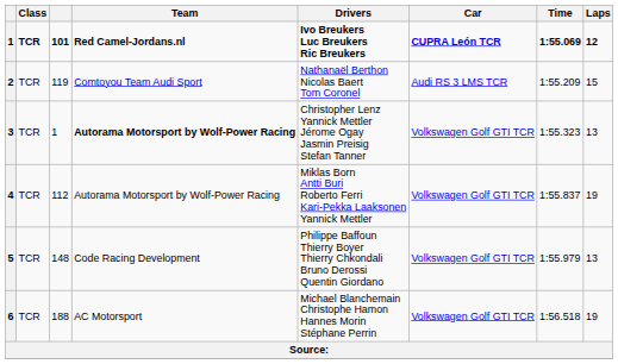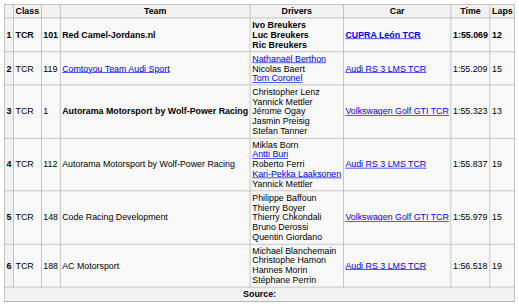 <table class="wikitable" style="font-size: 85%;">
 <tr>
 <th></th>
 <th>Class</th>
 <th></th>
 <th>Team</th>
 <th>Drivers</th>
 <th>Car</th>
 <th>Time</th>
 <th>Laps</th>
 </tr>
 <tr>
 <th>1</th>
 <td><strong>TCR</strong></td>
 <td><strong>101</strong></td>
 <td> <strong>Red Camel-Jordans.nl</strong></td>
 <td><strong> Ivo Breukers<br> Luc Breukers<br> Ric Breukers</strong></td>
 <td><strong><a href='#'>CUPRA León TCR</a></strong></td>
 <td><strong>1:55.069</strong></td>
 <td><strong>12</strong></td>
 </tr>
 <tr>
 <th>2</th>
 <td>TCR</td>
 <td>119</td>
 <td> <a href='#'>Comtoyou Team Audi Sport</a></td>
 <td> <a href='#'>Nathanaël Berthon</a><br> Nicolas Baert<br> <a href='#'>Tom Coronel</a></td>
 <td><a href='#'>Audi RS 3 LMS TCR</a></td>
 <td>1:55.209</td>
 <td>15</td>
 </tr>
 <tr>
 <th>3</th>
 <td>TCR</td>
 <td>1</td>
 <td><strong> Autorama Motorsport by Wolf-Power Racing</strong></td>
 <td> Christopher Lenz<br> Yannick Mettler<br> Jérome Ogay<br> Jasmin Preisig<br> Stefan Tanner</td>
 <td><a href='#'>Volkswagen Golf GTI TCR</a></td>
 <td>1:55.323</td>
 <td>13</td>
 </tr>
 <tr>
 <th>4</th>
 <td>TCR</td>
 <td>112</td>
 <td> Autorama Motorsport by Wolf-Power Racing</td>
 <td> Miklas Born<br> <a href='#'>Antti Buri</a><br> Roberto Ferri<br> <a href='#'>Kari-Pekka Laaksonen</a><br> Yannick Mettler</td>
-<td><a href='#'>Volkswagen Golf GTI TCR</a></td>
+<td><a href='#'>Audi RS 3 LMS TCR</a></td>
 <td>1:55.837</td>
 <td>19</td>
 </tr>
 <tr>
 <th>5</th>
 <td>TCR</td>
 <td>148</td>
 <td> Code Racing Development</td>
 <td> Philippe Baffoun<br> Thierry Boyer<br> Thierry Chkondali<br> Bruno Derossi<br> Quentin Giordano</td>
 <td><a href='#'>Volkswagen Golf GTI TCR</a></td>
 <td>1:55.979</td>
-<td>13</td>
+<td>15</td>
 </tr>
 <tr>
 <th>6</th>
 <td>TCR</td>
 <td>188</td>
 <td> AC Motorsport</td>
 <td> Michael Blanchemain<br> Christophe Hamon<br> Hannes Morin<br> Stéphane Perrin</td>
-<td><a href='#'>Volkswagen Golf GTI TCR</a></td>
+<td><a href='#'>Audi RS 3 LMS TCR</a></td>
 <td>1:56.518</td>
 <td>19</td>
 </tr>
 <tr>
 <th colspan=8>Source:</th>
 </tr>
 <tr>
 </tr>
 </table>
